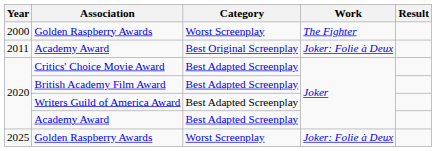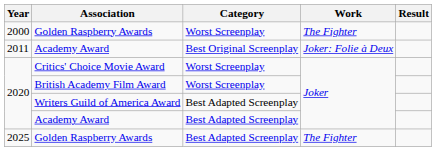 <table class="wikitable">
 <tr>
 <th>Year</th>
 <th>Association</th>
 <th>Category</th>
 <th>Work</th>
 <th>Result</th>
 </tr>
 <tr>
 <td>2000</td>
 <td><a href='#'>Golden Raspberry Awards</a></td>
 <td><a href='#'>Worst Screenplay</a></td>
 <td><em><a href='#'>The Fighter</a></em></td>
 <td></td>
 </tr>
 <tr>
 <td>2011</td>
 <td><a href='#'>Academy Award</a></td>
 <td><a href='#'>Best Original Screenplay</a></td>
 <td><em><a href='#'>Joker: Folie à Deux</a></em></td>
 <td></td>
 </tr>
 <tr>
 <td rowspan="4">2020</td>
 <td><a href='#'>Critics' Choice Movie Award</a></td>
-<td><a href='#'>Best Adapted Screenplay</a></td>
+<td><a href='#'>Worst Screenplay</a></td>
 <td rowspan="4"><em><a href='#'>Joker</a></em></td>
 <td></td>
 </tr>
 <tr>
 <td><a href='#'>British Academy Film Award</a></td>
-<td><a href='#'>Best Adapted Screenplay</a></td>
+<td><a href='#'>Worst Screenplay</a></td>
 <td></td>
 </tr>
 <tr>
 <td><a href='#'>Writers Guild of America Award</a></td>
 <td>Best Adapted Screenplay</td>
 <td></td>
 </tr>
 <tr>
 <td><a href='#'>Academy Award</a></td>
 <td><a href='#'>Best Adapted Screenplay</a></td>
 <td></td>
 </tr>
 <tr>
 <td>2025</td>
 <td><a href='#'>Golden Raspberry Awards</a></td>
-<td><a href='#'>Worst Screenplay</a></td>
-<td><em><a href='#'>Joker: Folie à Deux</a></em></td>
+<td><a href='#'>Best Adapted Screenplay</a></td>
+<td><em><a href='#'>The Fighter</a></em></td>
 <td></td>
 </tr>
 </table>
